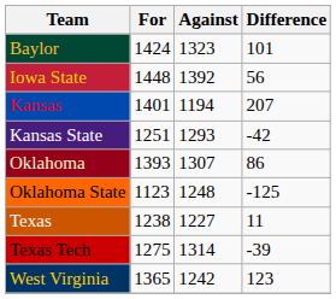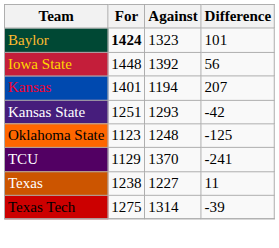 <table class="wikitable sortable">
 <tr>
 <th scope="col">Team</th>
 <th scope="col">For</th>
 <th scope="col">Against</th>
 <th scope="col">Difference</th>
 </tr>
 <tr>
 <td style="background:#004834; color:#FDBB2F;">Baylor</td>
-<td>1424</td>
+<td><strong>1424</strong></td>
 <td>1323</td>
 <td>101</td>
 </tr>
 <tr>
 <td style="background:#C41E3A; color:#FFD700;">Iowa State</td>
 <td>1448</td>
 <td>1392</td>
 <td>56</td>
 </tr>
 <tr>
 <td style="background:#0049AF; color:#F20030;">Kansas</td>
 <td>1401</td>
 <td>1194</td>
 <td>207</td>
 </tr>
 <tr>
 <td style="background:#461D7C; color:white;">Kansas State</td>
 <td>1251</td>
 <td>1293</td>
 <td>-42</td>
 </tr>
 <tr>
-<td style="background:#960018; color:#FFFDD0;">Oklahoma</td>
-<td>1393</td>
-<td>1307</td>
-<td>86</td>
-</tr>
-<tr>
 <td style="background:#FF6600; color:black;">Oklahoma State</td>
 <td>1123</td>
 <td>1248</td>
 <td>-125</td>
+</tr>
+<tr>
+<td style="background:#520063; color:white;">TCU</td>
+<td>1129</td>
+<td>1370</td>
+<td>-241</td>
 </tr>
 <tr>
 <td style="background:#CC5500; color:white;">Texas</td>
 <td>1238</td>
 <td>1227</td>
 <td>11</td>
 </tr>
 <tr>
 <td style="background:#CC0000; color:black;">Texas Tech</td>
 <td>1275</td>
 <td>1314</td>
 <td>-39</td>
 </tr>
 <tr>
-<td style="background:#003366; color:#FFCC00;">West Virginia</td>
-<td>1365</td>
-<td>1242</td>
-<td>123</td>
-</tr>
-<tr>
 </tr>
 </table>
